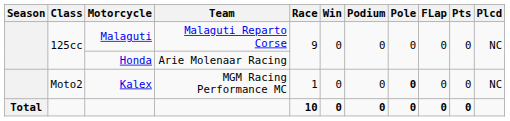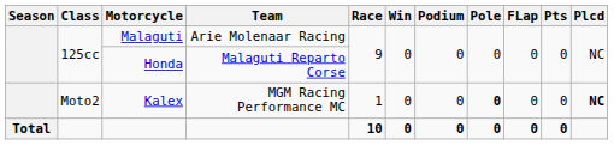 <table class="wikitable" style="text-align:right">
 <tr>
 <th>Season</th>
 <th>Class</th>
 <th>Motorcycle</th>
 <th>Team</th>
 <th>Race</th>
 <th>Win</th>
 <th>Podium</th>
 <th>Pole</th>
 <th>FLap</th>
 <th>Pts</th>
 <th>Plcd</th>
 </tr>
 <tr>
 <th rowspan=2></th>
 <td rowspan=2>125cc</td>
 <td><a href='#'>Malaguti</a></td>
-<td><a href='#'>Malaguti Reparto Corse</a></td>
+<td>Arie Molenaar Racing</td>
 <td rowspan=2>9</td>
 <td rowspan=2>0</td>
 <td rowspan=2>0</td>
 <td rowspan=2>0</td>
 <td rowspan=2>0</td>
 <td rowspan=2>0</td>
 <td rowspan=2>NC</td>
 </tr>
 <tr>
 <td><a href='#'>Honda</a></td>
-<td>Arie Molenaar Racing</td>
+<td><a href='#'>Malaguti Reparto Corse</a></td>
 </tr>
 <tr>
 <th></th>
 <td>Moto2</td>
 <td><a href='#'>Kalex</a></td>
 <td>MGM Racing Performance MC</td>
 <td>1</td>
 <td>0</td>
 <td>0</td>
 <td><strong>0</strong></td>
 <td>0</td>
 <td>0</td>
-<td>NC</td>
+<td><strong>NC</strong></td>
 </tr>
 <tr>
 <th>Total</th>
 <td></td>
 <td></td>
 <td></td>
 <td><strong>10</strong></td>
 <td><strong>0</strong></td>
 <td><strong>0</strong></td>
 <td><strong>0</strong></td>
 <td><strong>0</strong></td>
 <td><strong>0</strong></td>
 <td></td>
 </tr>
 </table>
